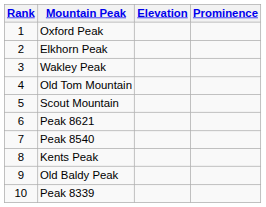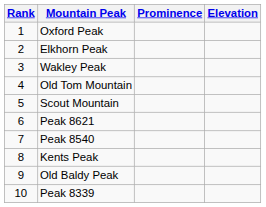 <table class="wikitable sortable">
 <tr>
 <th><a href='#'>Rank</a></th>
 <th><a href='#'>Mountain Peak</a></th>
+<th><a href='#'>Prominence</a></th>
 <th><a href='#'>Elevation</a></th>
-<th><a href='#'>Prominence</a></th>
 </tr>
 <tr>
 <td align="center">1</td>
 <td>Oxford Peak</td>
 <td align="center"></td>
 <td align="center"></td>
 </tr>
 <tr>
 <td align="center">2</td>
 <td>Elkhorn Peak</td>
 <td align="center"></td>
 <td align="center"></td>
 </tr>
 <tr>
 <td align="center">3</td>
 <td>Wakley Peak</td>
 <td align="center"></td>
 <td align="center"></td>
 </tr>
 <tr>
 <td align="center">4</td>
 <td>Old Tom Mountain</td>
 <td align="center"></td>
 <td align="center"></td>
 </tr>
 <tr>
 <td align="center">5</td>
 <td>Scout Mountain</td>
 <td align="center"></td>
 <td align="center"></td>
 </tr>
 <tr>
 <td align="center">6</td>
 <td>Peak 8621</td>
 <td align="center"></td>
 <td align="center"></td>
 </tr>
 <tr>
 <td align="center">7</td>
 <td>Peak 8540</td>
 <td align="center"></td>
 <td align="center"></td>
 </tr>
 <tr>
 <td align="center">8</td>
 <td>Kents Peak</td>
 <td align="center"></td>
 <td align="center"></td>
 </tr>
 <tr>
 <td align="center">9</td>
 <td>Old Baldy Peak</td>
 <td align="center"></td>
 <td align="center"></td>
 </tr>
 <tr>
 <td align="center">10</td>
 <td>Peak 8339</td>
 <td align="center"></td>
 <td align="center"></td>
 </tr>
 </table>
